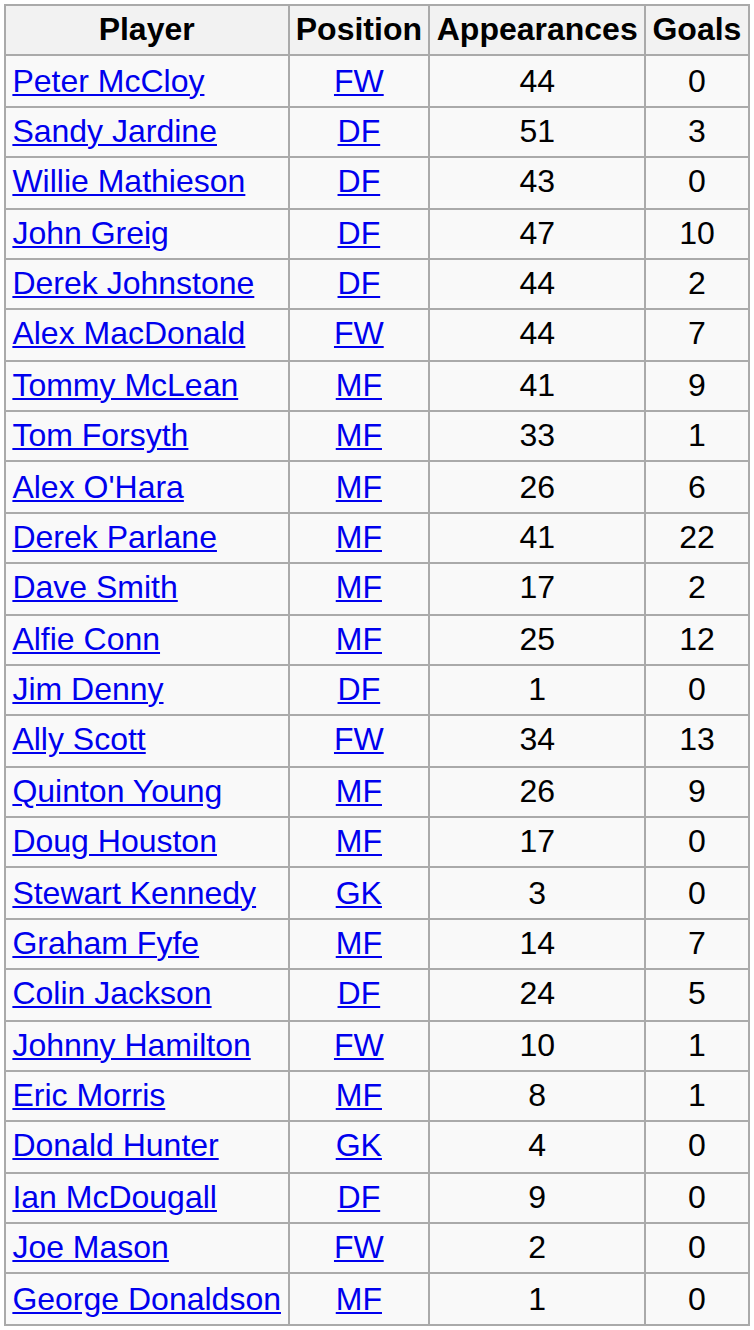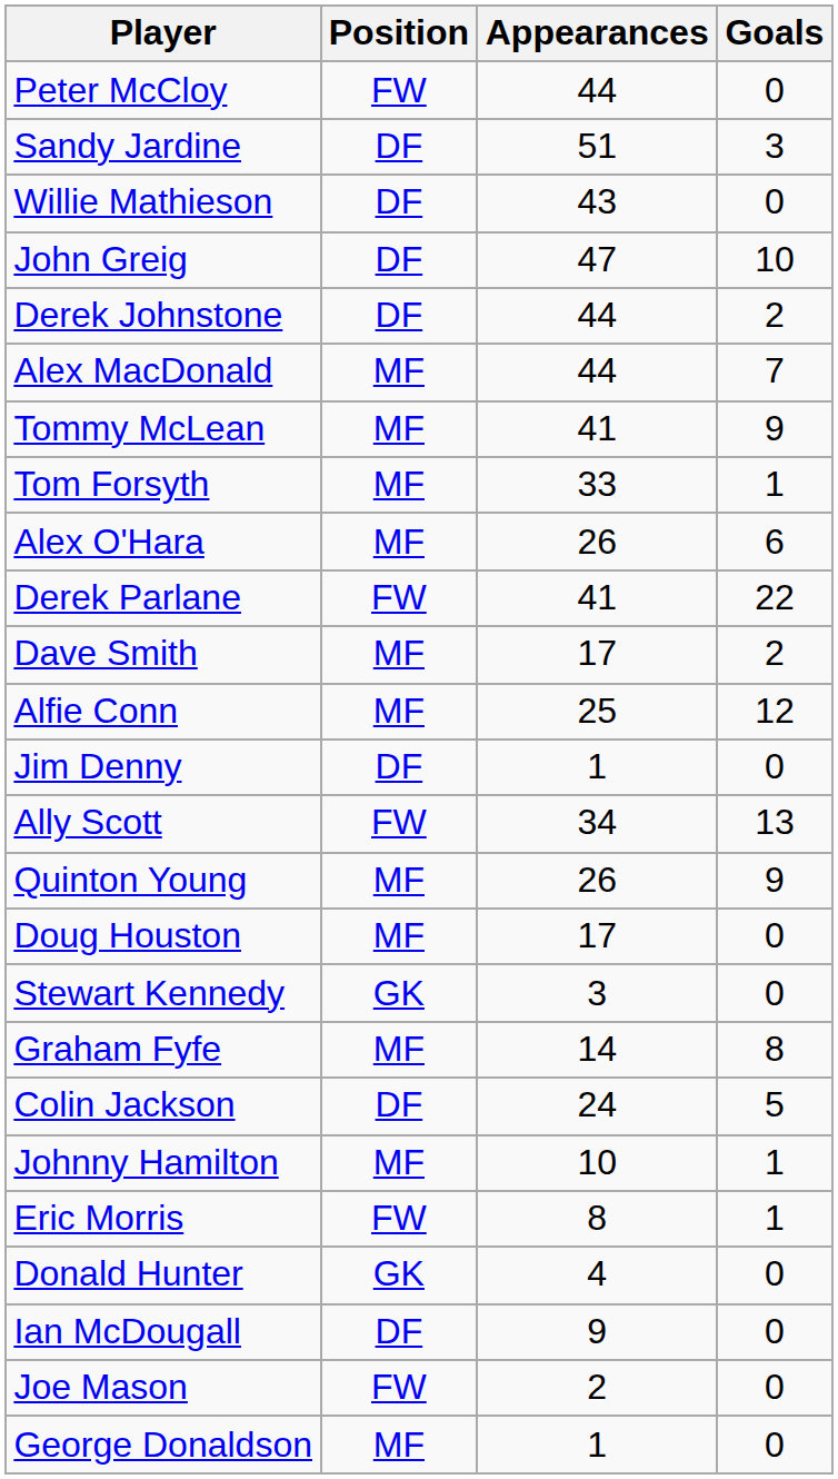 <table class="wikitable sortable" style="text-align: center;">
 <tr>
 <th>Player</th>
 <th>Position</th>
 <th>Appearances</th>
 <th>Goals</th>
 </tr>
 <tr>
 <td align="left"> <a href='#'>Peter McCloy</a></td>
 <td><a href='#'>FW</a></td>
 <td>44</td>
 <td>0</td>
 </tr>
 <tr>
 <td align="left"> <a href='#'>Sandy Jardine</a></td>
 <td><a href='#'>DF</a></td>
 <td>51</td>
 <td>3</td>
 </tr>
 <tr>
 <td align="left"> <a href='#'>Willie Mathieson</a></td>
 <td><a href='#'>DF</a></td>
 <td>43</td>
 <td>0</td>
 </tr>
 <tr>
 <td align="left"> <a href='#'>John Greig</a></td>
 <td><a href='#'>DF</a></td>
 <td>47</td>
 <td>10</td>
 </tr>
 <tr>
 <td align="left"> <a href='#'>Derek Johnstone</a></td>
 <td><a href='#'>DF</a></td>
 <td>44</td>
 <td>2</td>
 </tr>
 <tr>
 <td align="left"> <a href='#'>Alex MacDonald</a></td>
-<td><a href='#'>FW</a></td>
+<td><a href='#'>MF</a></td>
 <td>44</td>
 <td>7</td>
 </tr>
 <tr>
 <td align="left"> <a href='#'>Tommy McLean</a></td>
 <td><a href='#'>MF</a></td>
 <td>41</td>
 <td>9</td>
 </tr>
 <tr>
 <td align="left"> <a href='#'>Tom Forsyth</a></td>
 <td><a href='#'>MF</a></td>
 <td>33</td>
 <td>1</td>
 </tr>
 <tr>
 <td align="left"> <a href='#'>Alex O'Hara</a></td>
 <td><a href='#'>MF</a></td>
 <td>26</td>
 <td>6</td>
 </tr>
 <tr>
 <td align="left"> <a href='#'>Derek Parlane</a></td>
-<td><a href='#'>MF</a></td>
+<td><a href='#'>FW</a></td>
 <td>41</td>
 <td>22</td>
 </tr>
 <tr>
 <td align="left"> <a href='#'>Dave Smith</a></td>
 <td><a href='#'>MF</a></td>
 <td>17</td>
 <td>2</td>
 </tr>
 <tr>
 <td align="left"> <a href='#'>Alfie Conn</a></td>
 <td><a href='#'>MF</a></td>
 <td>25</td>
 <td>12</td>
 </tr>
 <tr>
 <td align="left"> <a href='#'>Jim Denny</a></td>
 <td><a href='#'>DF</a></td>
 <td>1</td>
 <td>0</td>
 </tr>
 <tr>
 <td align="left"> <a href='#'>Ally Scott</a></td>
 <td><a href='#'>FW</a></td>
 <td>34</td>
 <td>13</td>
 </tr>
 <tr>
 <td align="left"> <a href='#'>Quinton Young</a></td>
 <td><a href='#'>MF</a></td>
 <td>26</td>
 <td>9</td>
 </tr>
 <tr>
 <td align="left"> <a href='#'>Doug Houston</a></td>
 <td><a href='#'>MF</a></td>
 <td>17</td>
 <td>0</td>
 </tr>
 <tr>
 <td align="left"> <a href='#'>Stewart Kennedy</a></td>
 <td><a href='#'>GK</a></td>
 <td>3</td>
 <td>0</td>
 </tr>
 <tr>
 <td align="left"> <a href='#'>Graham Fyfe</a></td>
 <td><a href='#'>MF</a></td>
 <td>14</td>
-<td>7</td>
+<td>8</td>
 </tr>
 <tr>
 <td align="left"> <a href='#'>Colin Jackson</a></td>
 <td><a href='#'>DF</a></td>
 <td>24</td>
 <td>5</td>
 </tr>
 <tr>
 <td align="left"> <a href='#'>Johnny Hamilton</a></td>
-<td><a href='#'>FW</a></td>
+<td><a href='#'>MF</a></td>
 <td>10</td>
 <td>1</td>
 </tr>
 <tr>
 <td align="left"> <a href='#'>Eric Morris</a></td>
-<td><a href='#'>MF</a></td>
+<td><a href='#'>FW</a></td>
 <td>8</td>
 <td>1</td>
 </tr>
 <tr>
 <td align="left"> <a href='#'>Donald Hunter</a></td>
 <td><a href='#'>GK</a></td>
 <td>4</td>
 <td>0</td>
 </tr>
 <tr>
 <td align="left"> <a href='#'>Ian McDougall</a></td>
 <td><a href='#'>DF</a></td>
 <td>9</td>
 <td>0</td>
 </tr>
 <tr>
 <td align="left"> <a href='#'>Joe Mason</a></td>
 <td><a href='#'>FW</a></td>
 <td>2</td>
 <td>0</td>
 </tr>
 <tr>
 <td align="left"> <a href='#'>George Donaldson</a></td>
 <td><a href='#'>MF</a></td>
 <td>1</td>
 <td>0</td>
 </tr>
 </table>
